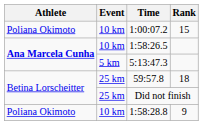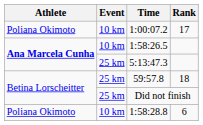 <table class="wikitable" style="font-size:90%;">
 <tr>
 <th>Athlete</th>
 <th>Event</th>
 <th>Time</th>
 <th>Rank</th>
 </tr>
 <tr align=center>
 <td align=left><a href='#'>Poliana Okimoto</a></td>
 <td align=left><a href='#'>10 km</a></td>
 <td>1:00:07.2</td>
-<td>15</td>
+<td>17</td>
 </tr>
 <tr align=center>
 <td align=left rowspan=2><strong><a href='#'>Ana Marcela Cunha</a></strong></td>
 <td align=left><a href='#'>10 km</a></td>
 <td>1:58:26.5</td>
 <td></td>
 </tr>
 <tr align=center>
-<td align=left><a href='#'>5 km</a></td>
+<td align=left><a href='#'>25 km</a></td>
 <td>5:13:47.3</td>
 <td></td>
 </tr>
 <tr align=center>
 <td align=left rowspan=2><a href='#'>Betina Lorscheitter</a></td>
 <td align=left><a href='#'>25 km</a></td>
 <td>59:57.8</td>
 <td>18</td>
 </tr>
 <tr align=center>
 <td align=left><a href='#'>25 km</a></td>
 <td colspan=2>Did not finish</td>
 </tr>
 <tr align=center>
 <td align=left><a href='#'>Poliana Okimoto</a></td>
 <td align=left><a href='#'>10 km</a></td>
 <td>1:58:28.8</td>
-<td>9</td>
+<td>6</td>
 </tr>
 </table>
